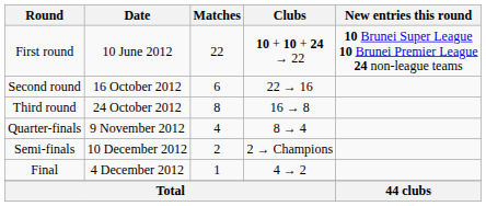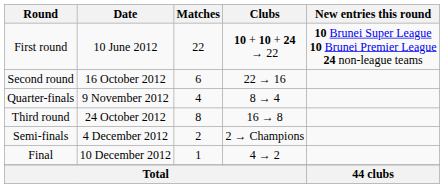 <table class="wikitable">
 <tr>
 <th>Round</th>
 <th>Date</th>
 <th>Matches</th>
 <th>Clubs</th>
 <th>New entries this round</th>
 </tr>
 <tr align=center>
 <td>First round</td>
 <td>10 June 2012</td>
 <td>22</td>
 <td><strong>10</strong> + <strong>10</strong> + <strong>24</strong> <br>→ 22</td>
 <td><strong>10</strong> <a href='#'>Brunei Super League</a><br><strong>10</strong> <a href='#'>Brunei Premier League</a><br><strong>24</strong> non-league teams</td>
 </tr>
 <tr align=center>
 <td>Second round</td>
 <td>16 October 2012</td>
 <td>6</td>
 <td>22 → 16</td>
 <td></td>
 </tr>
 <tr align=center>
+<td>Quarter-finals</td>
+<td>9 November 2012</td>
+<td>4</td>
+<td>8 → 4</td>
+<td></td>
+</tr>
+<tr align=center>
 <td>Third round</td>
 <td>24 October 2012</td>
 <td>8</td>
 <td>16 → 8</td>
 <td></td>
 </tr>
 <tr align=center>
-<td>Quarter-finals</td>
-<td>9 November 2012</td>
-<td>4</td>
-<td>8 → 4</td>
-<td></td>
-</tr>
-<tr align=center>
 <td>Semi-finals</td>
-<td>10 December 2012</td>
+<td>4 December 2012</td>
 <td>2</td>
 <td>2 → Champions</td>
 <td></td>
 </tr>
 <tr align=center>
 <td>Final</td>
-<td>4 December 2012</td>
+<td>10 December 2012</td>
 <td>1</td>
 <td>4 → 2</td>
 <td></td>
 </tr>
 <tr align=left|>
 </tr>
 <tr>
 <th colspan=4>Total</th>
 <th>44 clubs</th>
 </tr>
 </table>
